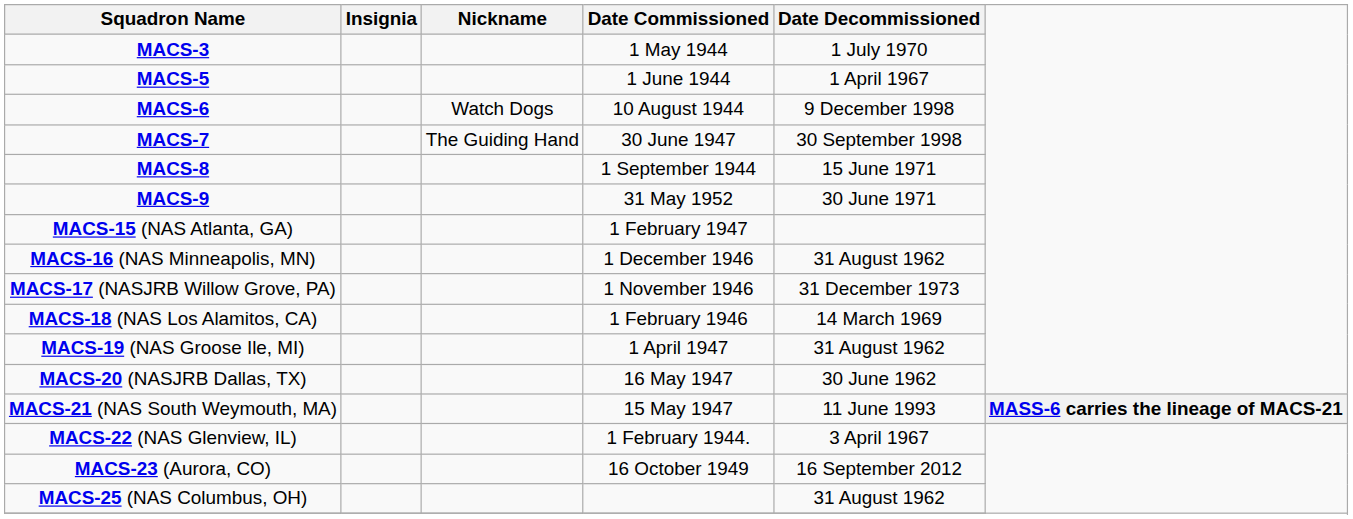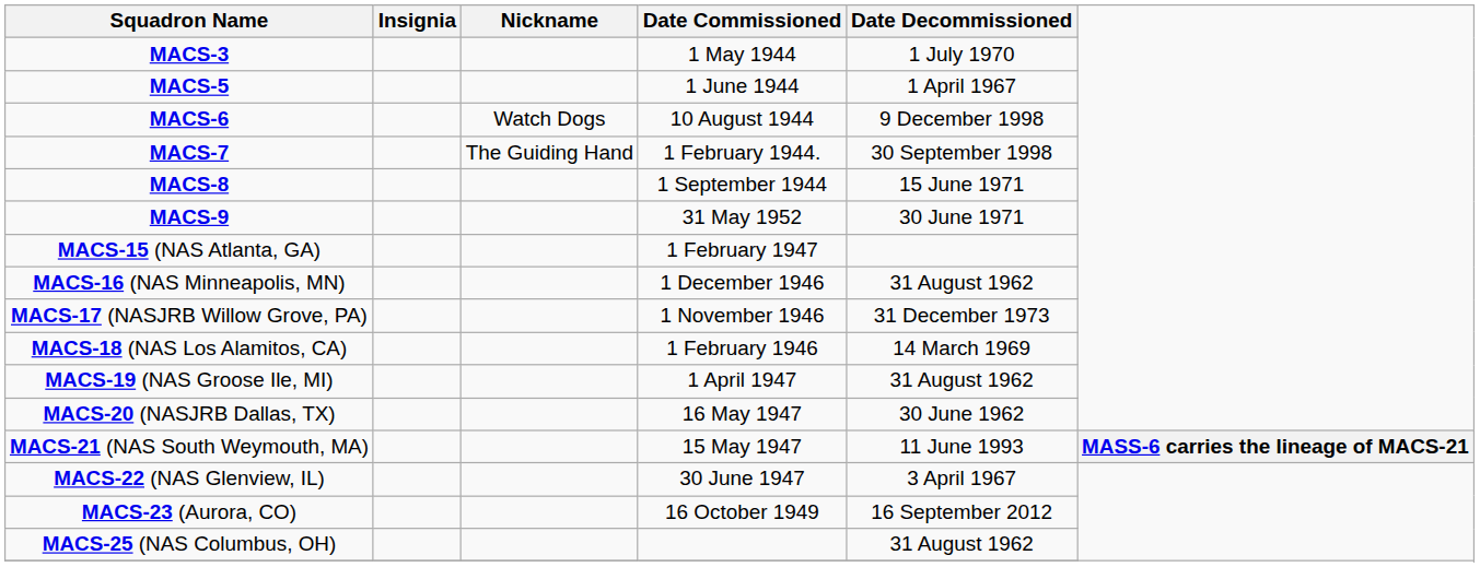 <table class="wikitable" style="text-align:center;">
 <tr bgcolor="#CCCCCC">
 <th>Squadron Name</th>
 <th>Insignia</th>
 <th>Nickname</th>
 <th>Date Commissioned</th>
 <th>Date Decommissioned</th>
 </tr>
 <tr>
 <td><strong><a href='#'>MACS-3</a></strong></td>
 <td></td>
 <td></td>
 <td>1 May 1944</td>
 <td>1 July 1970</td>
 </tr>
 <tr>
 <td><strong><a href='#'>MACS-5</a></strong></td>
 <td></td>
 <td></td>
 <td>1 June 1944</td>
 <td>1 April 1967</td>
 </tr>
 <tr>
 <td><strong><a href='#'>MACS-6</a></strong></td>
 <td></td>
 <td>Watch Dogs</td>
 <td>10 August 1944</td>
 <td>9 December 1998</td>
 </tr>
 <tr>
 <td><strong><a href='#'>MACS-7</a></strong></td>
 <td></td>
 <td>The Guiding Hand</td>
-<td>30 June 1947</td>
+<td>1 February 1944.</td>
 <td>30 September 1998</td>
 </tr>
 <tr>
 <td><strong><a href='#'>MACS-8</a></strong></td>
 <td></td>
 <td></td>
 <td>1 September 1944</td>
 <td>15 June 1971</td>
 </tr>
 <tr>
 <td><strong><a href='#'>MACS-9</a></strong></td>
 <td></td>
 <td></td>
 <td>31 May 1952</td>
 <td>30 June 1971</td>
 </tr>
 <tr>
 <td><strong><a href='#'>MACS-15</a></strong> (NAS Atlanta, GA)</td>
 <td></td>
 <td></td>
 <td>1 February 1947</td>
 <td></td>
 </tr>
 <tr>
 <td><strong><a href='#'>MACS-16</a></strong> (NAS Minneapolis, MN)</td>
 <td></td>
 <td></td>
 <td>1 December 1946</td>
 <td>31 August 1962</td>
 </tr>
 <tr>
 <td><strong><a href='#'>MACS-17</a></strong> (NASJRB Willow Grove, PA)</td>
 <td></td>
 <td></td>
 <td>1 November 1946</td>
 <td>31 December 1973</td>
 </tr>
 <tr>
 <td><strong><a href='#'>MACS-18</a></strong> (NAS Los Alamitos, CA)</td>
 <td></td>
 <td></td>
 <td>1 February 1946</td>
 <td>14 March 1969</td>
 </tr>
 <tr>
 <td><strong><a href='#'>MACS-19</a></strong> (NAS Groose Ile, MI)</td>
 <td></td>
 <td></td>
 <td>1 April 1947</td>
 <td>31 August 1962</td>
 </tr>
 <tr>
 <td><strong><a href='#'>MACS-20</a></strong> (NASJRB Dallas, TX)</td>
 <td></td>
 <td></td>
 <td>16 May 1947</td>
 <td>30 June 1962</td>
 </tr>
 <tr>
 <td><strong><a href='#'>MACS-21</a></strong> (NAS South Weymouth, MA)</td>
 <td></td>
 <td></td>
 <td>15 May 1947</td>
 <td>11 June 1993</td>
 <th><a href='#'>MASS-6</a> carries the lineage of MACS-21</th>
 </tr>
 <tr>
 <td><strong><a href='#'>MACS-22</a></strong> (NAS Glenview, IL)</td>
 <td></td>
 <td></td>
-<td>1 February 1944.</td>
+<td>30 June 1947</td>
 <td>3 April 1967</td>
 </tr>
 <tr>
 <td><strong><a href='#'>MACS-23</a></strong> (Aurora, CO)</td>
 <td><strong></strong></td>
 <td></td>
 <td>16 October 1949</td>
 <td>16 September 2012</td>
 </tr>
 <tr>
 <td><strong><a href='#'>MACS-25</a></strong> (NAS Columbus, OH)</td>
 <td></td>
 <td></td>
 <td></td>
 <td>31 August 1962</td>
 </tr>
 <tr>
 </tr>
 </table>
